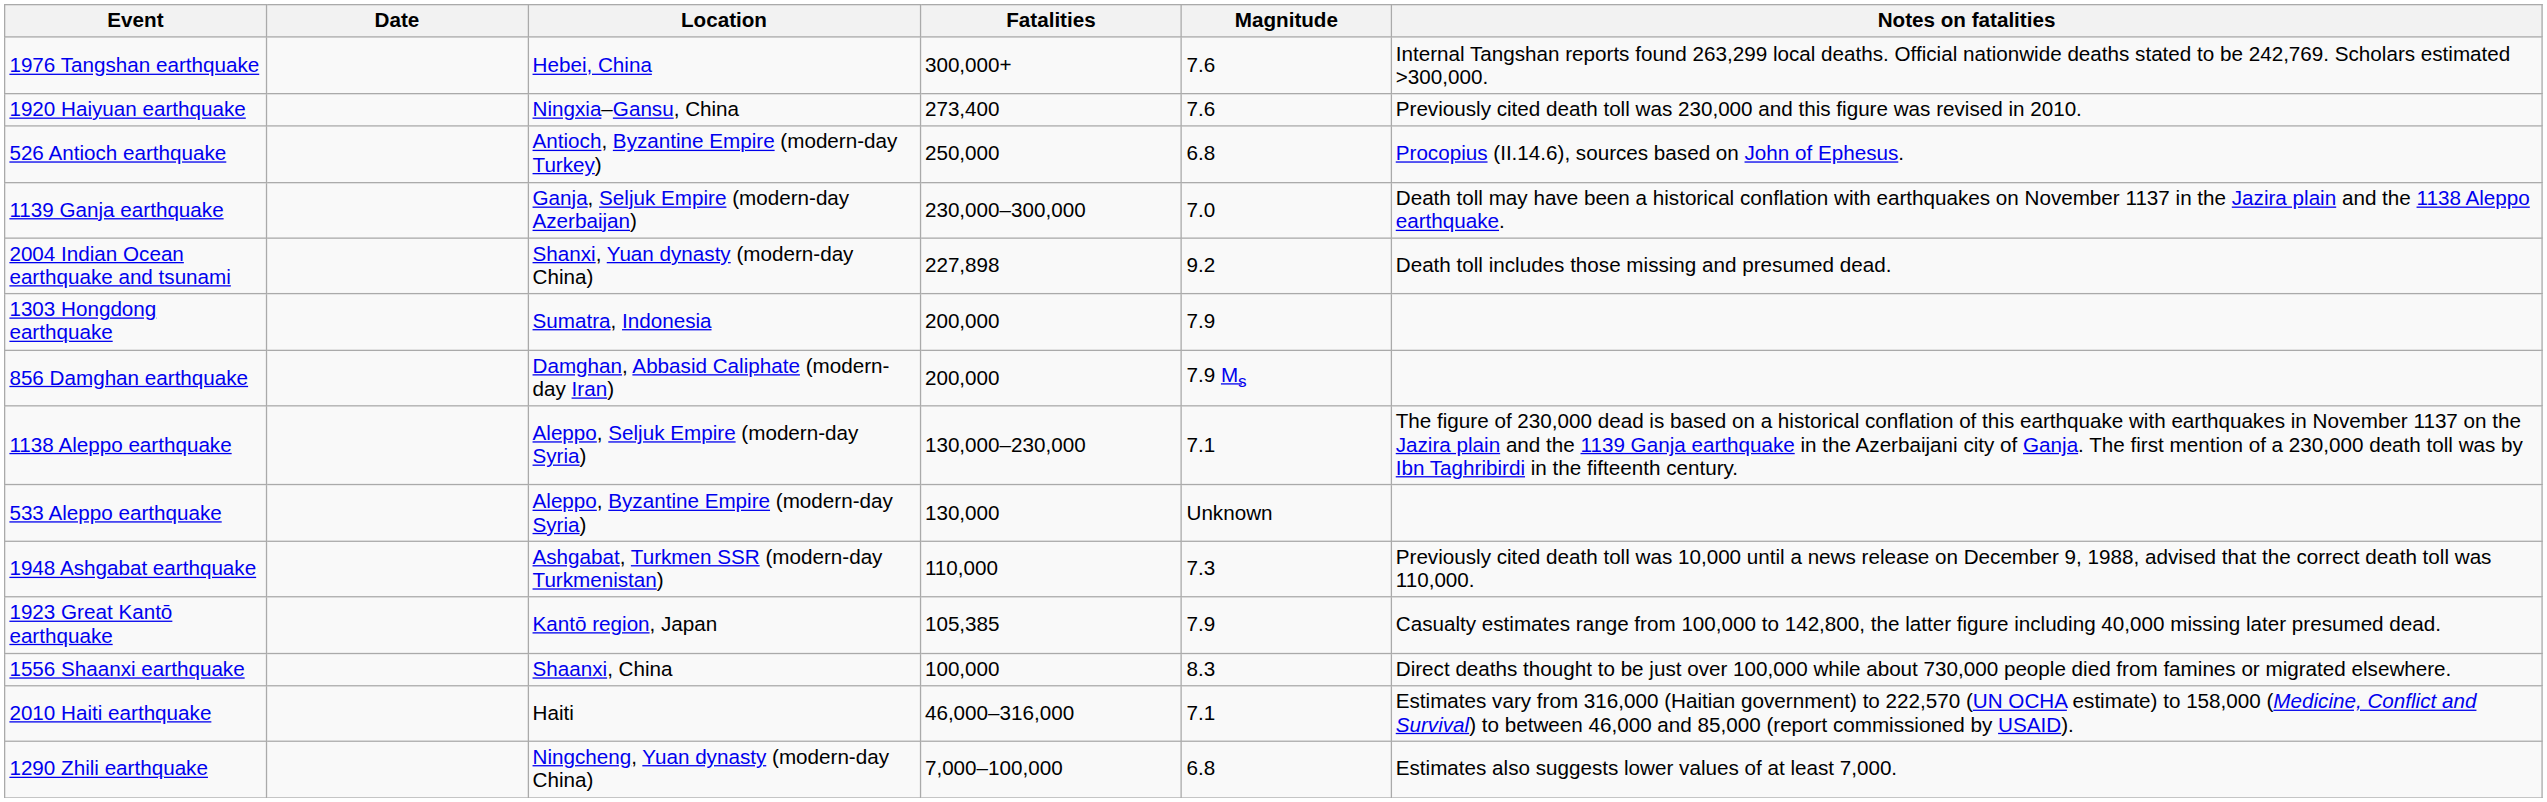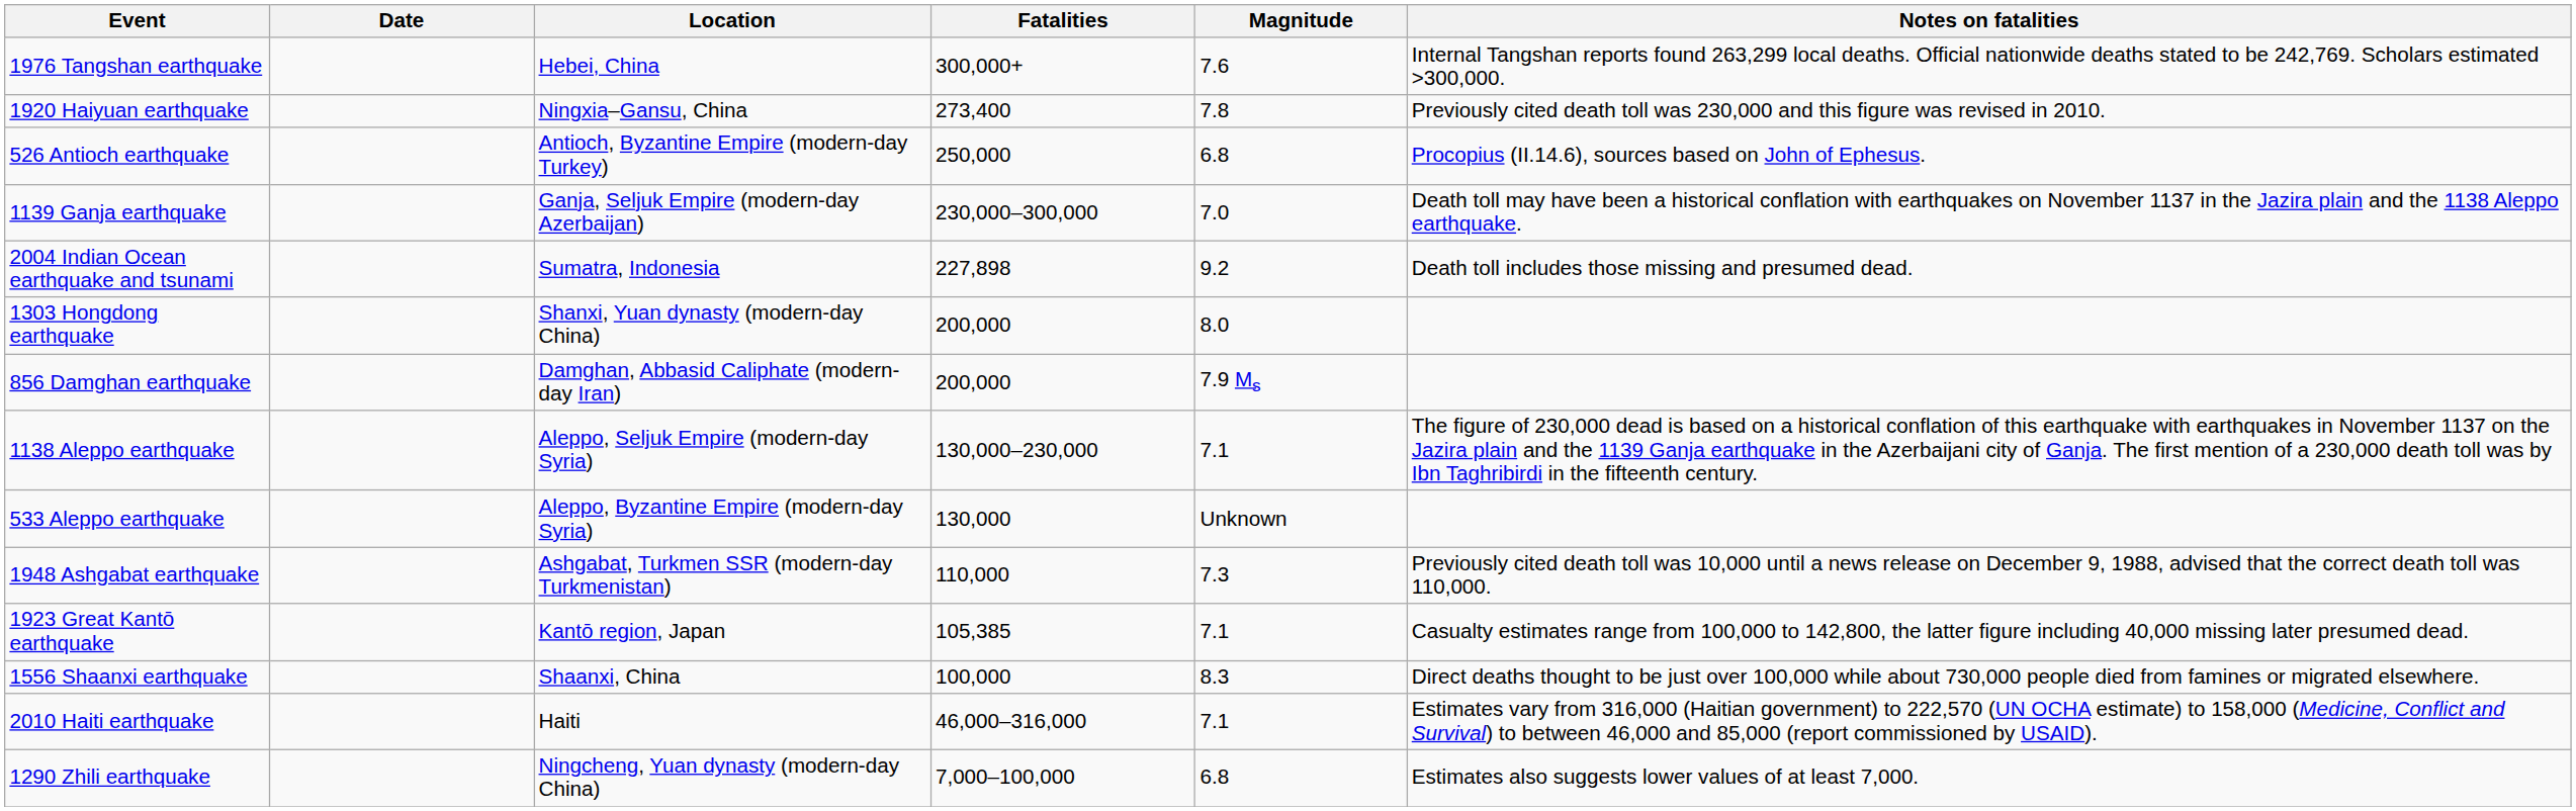 <table class="wikitable sortable static-row-numbers sticky-header">
 <tr>
 <th scope="col" style="width: 10%;">Event</th>
 <th scope="col" style="width: 10%;">Date</th>
 <th scope="col" style="width: 15%;">Location</th>
 <th scope="col" style="width: 10%;">Fatalities</th>
 <th scope="col" style="width:  8%;">Magnitude</th>
 <th scope="col" style="width: 44%;" class="unsortable">Notes on fatalities</th>
 </tr>
 <tr>
 <td><a href='#'>1976 Tangshan earthquake</a></td>
 <td></td>
 <td> <a href='#'>Hebei, China</a></td>
 <td data-sort-value="300000">300,000+</td>
 <td>7.6</td>
 <td>Internal Tangshan reports found 263,299 local deaths. Official nationwide deaths stated to be 242,769. Scholars estimated >300,000.</td>
 </tr>
 <tr>
 <td><a href='#'>1920 Haiyuan earthquake</a></td>
 <td></td>
 <td> <a href='#'>Ningxia</a>–<a href='#'>Gansu</a>, China</td>
 <td data-sort-value="273400">273,400</td>
-<td>7.6</td>
+<td>7.8</td>
 <td>Previously cited death toll was 230,000 and this figure was revised in 2010.</td>
 </tr>
 <tr>
 <td><a href='#'>526 Antioch earthquake</a></td>
 <td></td>
 <td> <a href='#'>Antioch</a>, <a href='#'>Byzantine Empire</a> (modern-day <a href='#'>Turkey</a>)</td>
 <td data-sort-value="250000">250,000</td>
 <td>6.8</td>
 <td><a href='#'>Procopius</a> (II.14.6), sources based on <a href='#'>John of Ephesus</a>.</td>
 </tr>
 <tr>
 <td><a href='#'>1139 Ganja earthquake</a></td>
 <td></td>
 <td><a href='#'>Ganja</a>, <a href='#'>Seljuk Empire</a> (modern-day  <a href='#'>Azerbaijan</a>)</td>
 <td data-sort-value="230000">230,000–300,000</td>
 <td>7.0 </td>
 <td>Death toll may have been a historical conflation with earthquakes on November 1137 in the <a href='#'>Jazira plain</a> and the <a href='#'>1138 Aleppo earthquake</a>.</td>
 </tr>
 <tr>
 <td><a href='#'>2004 Indian Ocean earthquake and tsunami</a></td>
 <td></td>
-<td><a href='#'>Shanxi</a>, <a href='#'>Yuan dynasty</a> (modern-day  China)</td>
+<td> <a href='#'>Sumatra</a>, <a href='#'>Indonesia</a></td>
 <td data-sort-value="227898">227,898</td>
 <td>9.2</td>
 <td>Death toll includes those missing and presumed dead.</td>
 </tr>
 <tr>
 <td><a href='#'>1303 Hongdong earthquake</a></td>
 <td></td>
-<td> <a href='#'>Sumatra</a>, <a href='#'>Indonesia</a></td>
+<td><a href='#'>Shanxi</a>, <a href='#'>Yuan dynasty</a> (modern-day  China)</td>
 <td>200,000</td>
-<td>7.9</td>
+<td>8.0</td>
 <td></td>
 </tr>
 <tr>
 <td><a href='#'>856 Damghan earthquake</a></td>
 <td></td>
 <td><a href='#'>Damghan</a>, <a href='#'>Abbasid Caliphate</a> (modern-day  <a href='#'>Iran</a>)</td>
 <td data-sort-value="200000">200,000</td>
 <td>7.9 <a href='#'>M<sub>s</sub></a></td>
 <td></td>
 </tr>
 <tr>
 <td><a href='#'>1138 Aleppo earthquake</a></td>
 <td></td>
 <td><a href='#'>Aleppo</a>, <a href='#'>Seljuk Empire</a> (modern-day  <a href='#'>Syria</a>)</td>
 <td data-sort-value="130000">130,000–230,000</td>
 <td>7.1</td>
 <td>The figure of 230,000 dead is based on a historical conflation of this earthquake with earthquakes in November 1137 on the <a href='#'>Jazira plain</a> and the <a href='#'>1139 Ganja earthquake</a> in the Azerbaijani city of <a href='#'>Ganja</a>. The first mention of a 230,000 death toll was by <a href='#'>Ibn Taghribirdi</a> in the fifteenth century.</td>
 </tr>
 <tr>
 <td><a href='#'>533 Aleppo earthquake</a></td>
 <td></td>
 <td data-sort-value="130000"> <a href='#'>Aleppo</a>, <a href='#'>Byzantine Empire</a> (modern-day <a href='#'>Syria</a>)</td>
 <td>130,000</td>
 <td>Unknown</td>
 <td></td>
 </tr>
 <tr>
 <td><a href='#'>1948 Ashgabat earthquake</a></td>
 <td></td>
 <td> <a href='#'>Ashgabat</a>, <a href='#'>Turkmen SSR</a> (modern-day <a href='#'>Turkmenistan</a>)</td>
 <td data-sort-value="110000">110,000</td>
 <td>7.3 </td>
 <td>Previously cited death toll was 10,000 until a news release on December 9, 1988, advised that the correct death toll was 110,000.</td>
 </tr>
 <tr>
 <td><a href='#'>1923 Great Kantō earthquake</a></td>
 <td></td>
 <td> <a href='#'>Kantō region</a>, Japan</td>
 <td data-sort-value="105000">105,385</td>
-<td>7.9</td>
+<td>7.1</td>
 <td>Casualty estimates range from 100,000 to 142,800, the latter figure including 40,000 missing later presumed dead.</td>
 </tr>
 <tr>
 <td><a href='#'>1556 Shaanxi earthquake</a></td>
 <td></td>
 <td><a href='#'>Shaanxi</a>, China</td>
 <td data-sort-value="100,000">100,000</td>
 <td>8.3</td>
 <td>Direct deaths thought to be just over 100,000 while about 730,000 people died from famines or migrated elsewhere.</td>
 </tr>
 <tr>
 <td><a href='#'>2010 Haiti earthquake</a></td>
 <td></td>
 <td> Haiti</td>
 <td>46,000–316,000</td>
 <td>7.1</td>
 <td>Estimates vary from 316,000 (Haitian government) to 222,570 (<a href='#'>UN OCHA</a> estimate) to 158,000 (<em><a href='#'>Medicine, Conflict and Survival</a></em>) to between 46,000 and 85,000 (report commissioned by <a href='#'>USAID</a>).</td>
 </tr>
 <tr>
 <td><a href='#'>1290 Zhili earthquake</a></td>
 <td></td>
 <td><a href='#'>Ningcheng</a>, <a href='#'>Yuan dynasty</a> (modern-day  China)</td>
 <td data-sort-value="100000">7,000–100,000</td>
 <td>6.8 </td>
 <td>Estimates also suggests lower values of at least 7,000.</td>
 </tr>
 </table>
